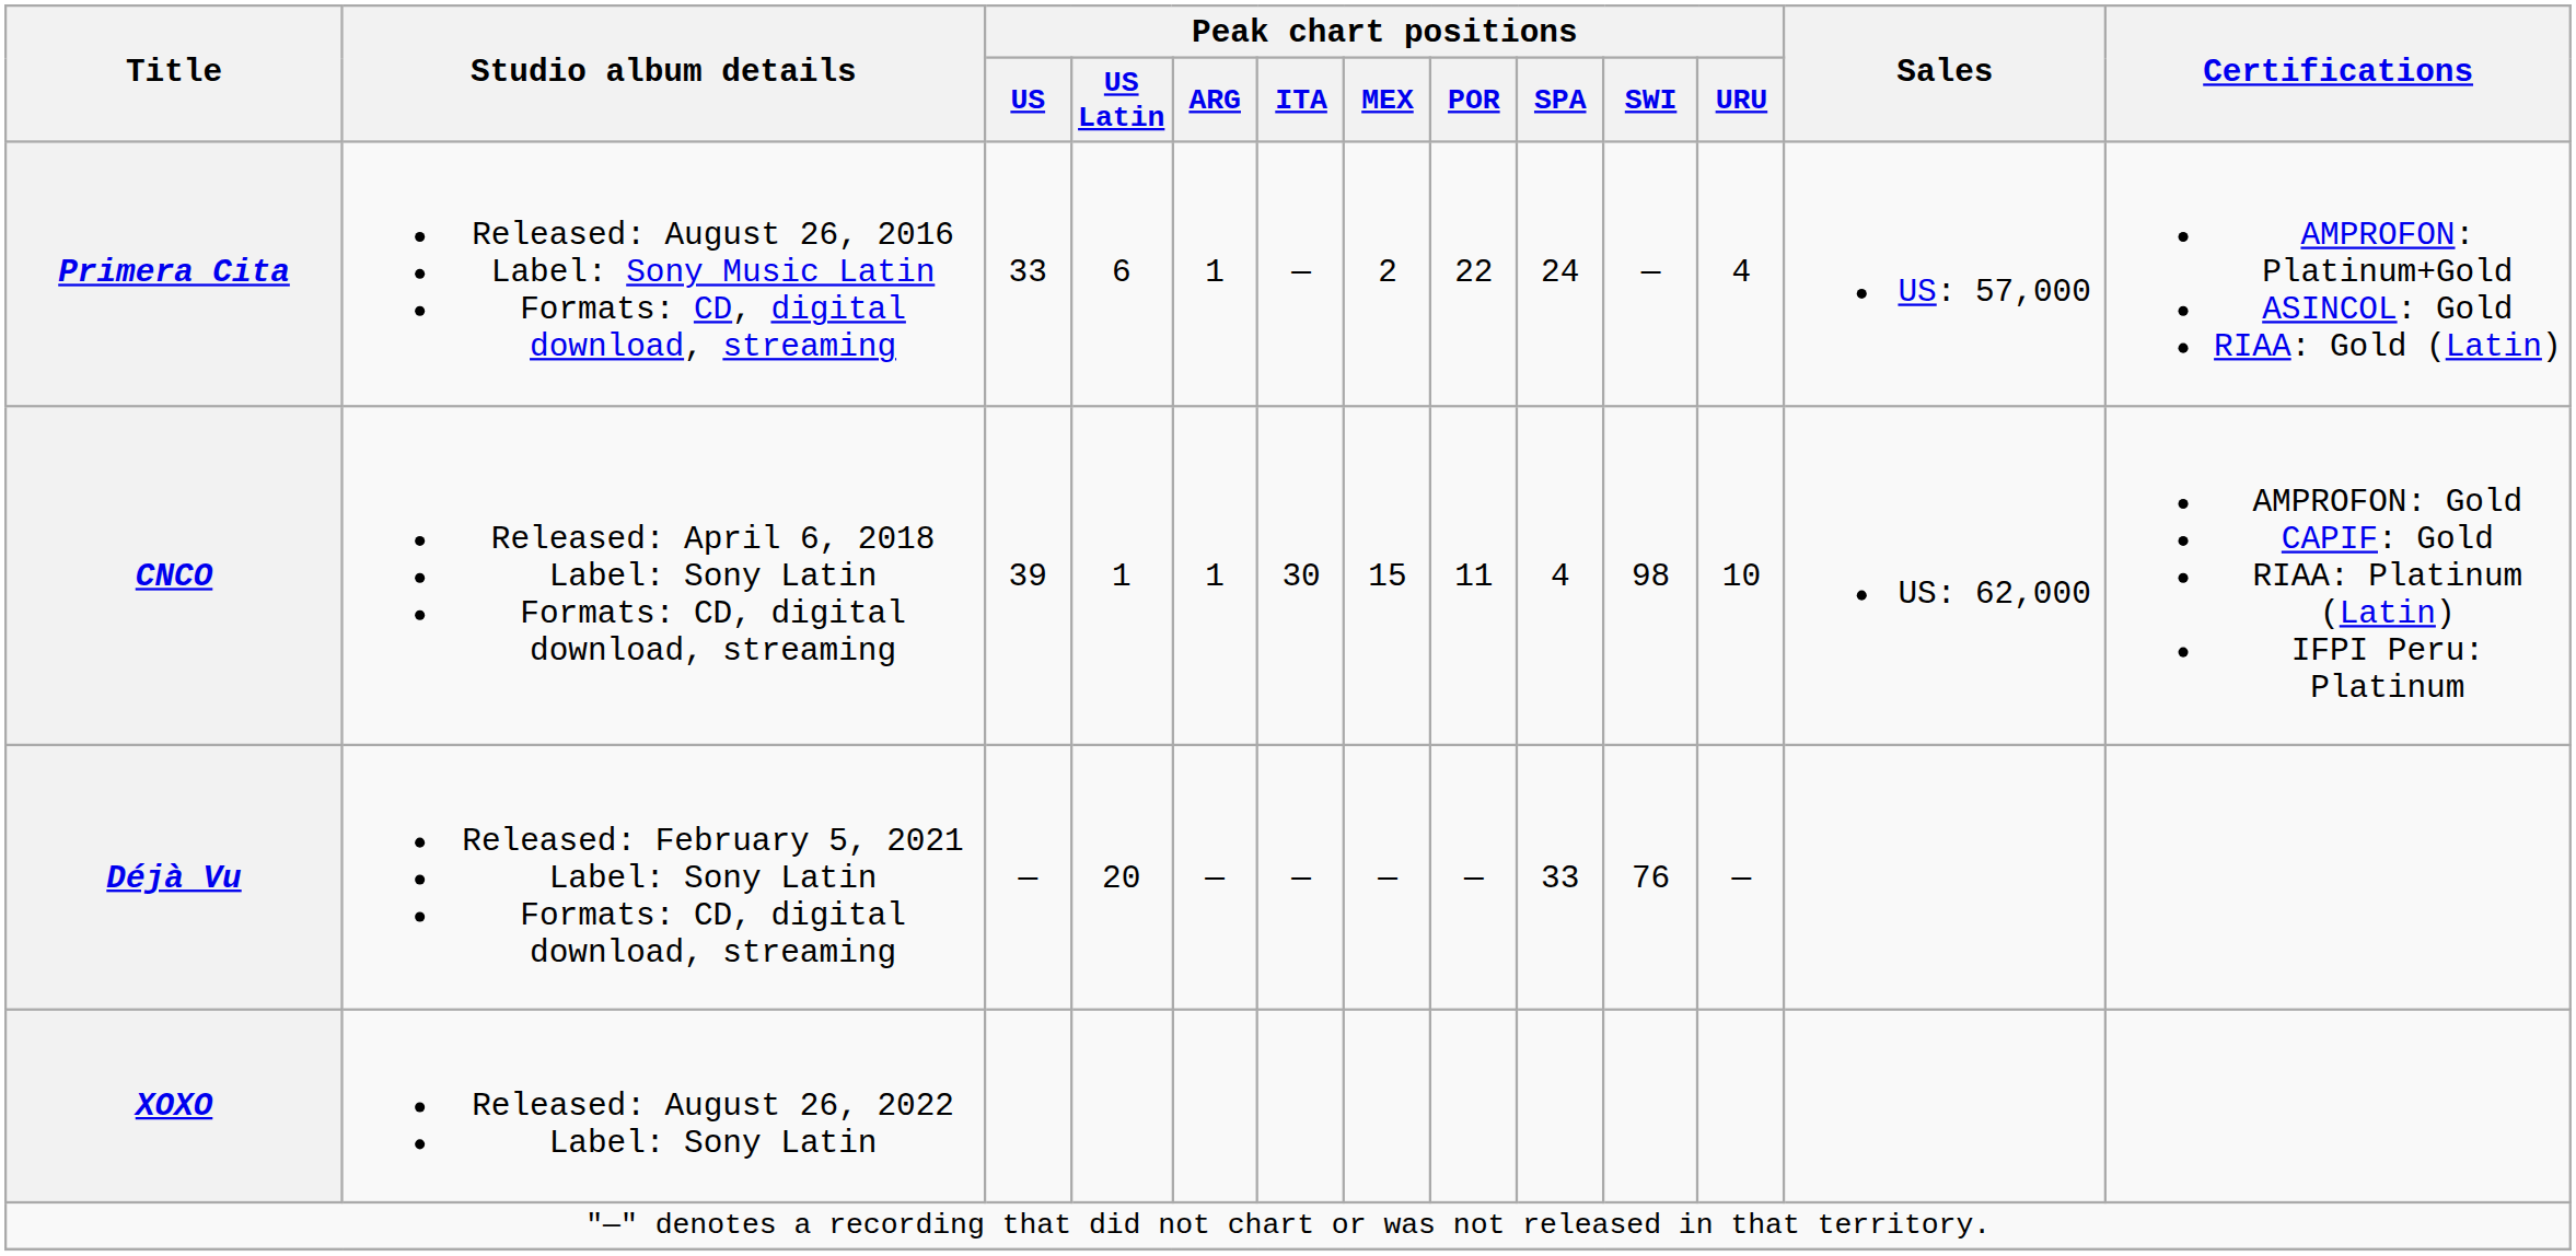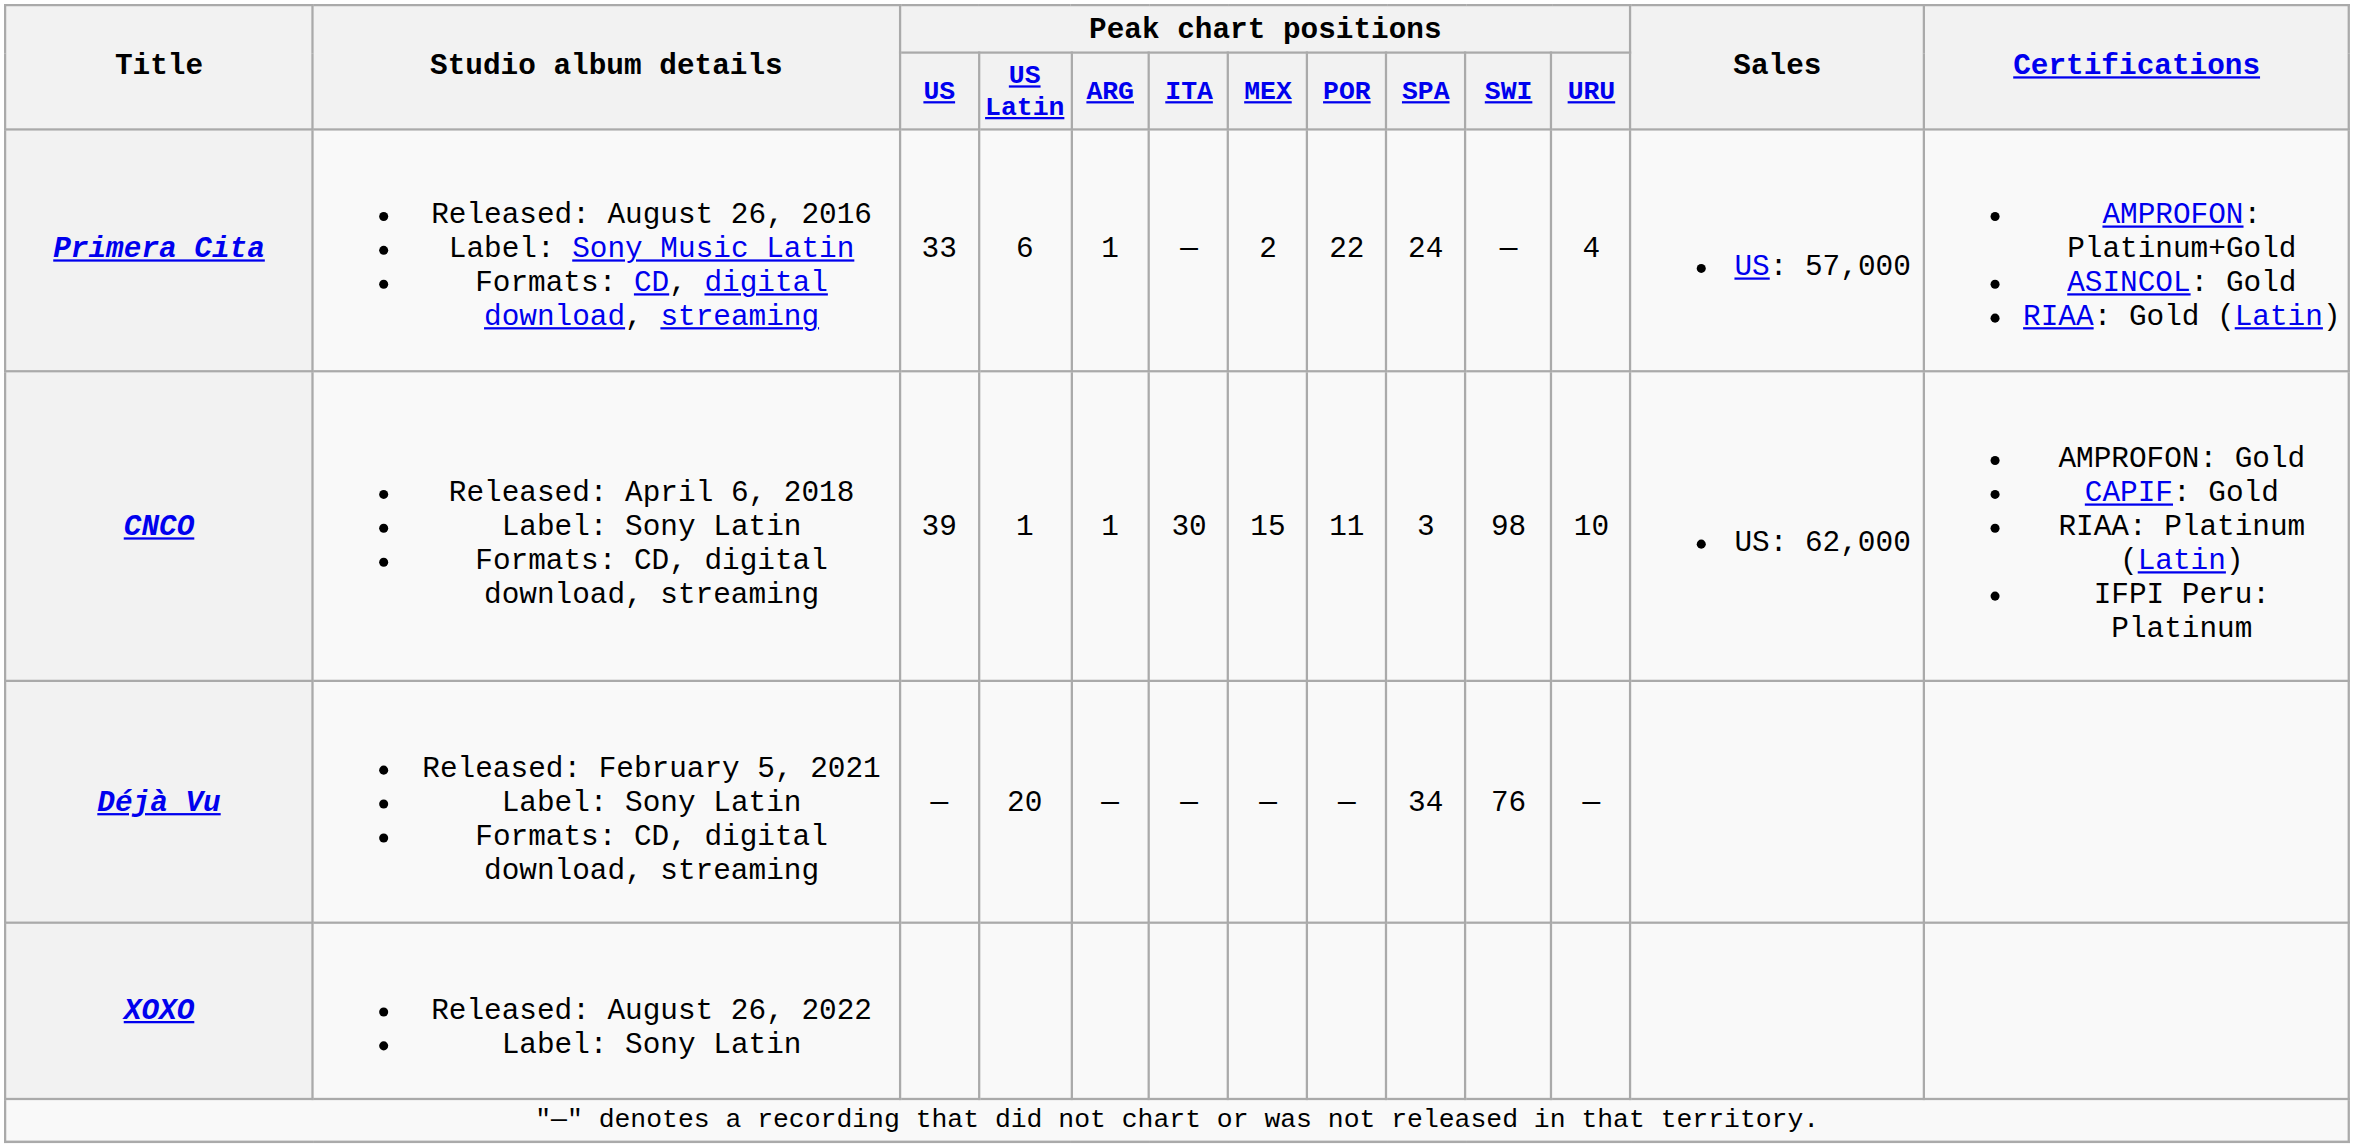 <table class="wikitable plainrowheaders" style="text-align:center;">
 <tr>
 <th scope="col" rowspan="2" style="width:10em;">Title</th>
 <th scope="col" rowspan="2" style="width:19.5em;">Studio album details</th>
 <th scope="col" colspan="9">Peak chart positions</th>
 <th scope="col" rowspan="2" style="width:9.5em;">Sales</th>
 <th scope="col" rowspan="2" style="width:14em;"><a href='#'>Certifications</a></th>
 </tr>
 <tr>
 <th scope="col" style="width:2.5em;font-size:90%;"><a href='#'>US</a><br></th>
 <th scope="col" style="width:2.5em;font-size:90%;"><a href='#'>US<br>Latin</a><br></th>
 <th scope="col" style="width:2.5em;font-size:90%;"><a href='#'>ARG</a><br></th>
 <th scope="col" style="width:2.5em;font-size:90%;"><a href='#'>ITA</a><br></th>
 <th scope="col" style="width:2.5em;font-size:90%;"><a href='#'>MEX</a><br></th>
 <th scope="col" style="width:2.5em;font-size:90%;"><a href='#'>POR</a><br></th>
 <th scope="col" style="width:2.5em;font-size:90%;"><a href='#'>SPA</a><br></th>
 <th scope="col" style="width:2.8em;font-size:90%;"><a href='#'>SWI</a><br></th>
 <th scope="col" style="width:2.5em;font-size:90%;"><a href='#'>URU</a><br></th>
 </tr>
 <tr>
 <th scope="row"><em><a href='#'>Primera Cita</a></em></th>
 <td><br><ul><li>Released: August 26, 2016</li><li>Label: <a href='#'>Sony Music Latin</a></li><li>Formats: <a href='#'>CD</a>, <a href='#'>digital download</a>, <a href='#'>streaming</a></li></ul></td>
 <td>33</td>
 <td>6</td>
 <td>1</td>
 <td>—</td>
 <td>2</td>
 <td>22</td>
 <td>24</td>
 <td>—</td>
 <td>4</td>
 <td><br><ul><li><a href='#'>US</a>: 57,000</li></ul></td>
 <td><br><ul><li><a href='#'>AMPROFON</a>: Platinum+Gold</li><li><a href='#'>ASINCOL</a>: Gold</li><li><a href='#'>RIAA</a>: Gold (<a href='#'>Latin</a>)</li></ul></td>
 </tr>
 <tr>
 <th scope="row"><em><a href='#'>CNCO</a></em></th>
 <td><br><ul><li>Released: April 6, 2018</li><li>Label: Sony Latin</li><li>Formats: CD, digital download, streaming</li></ul></td>
 <td>39</td>
 <td>1</td>
 <td>1</td>
 <td>30</td>
 <td>15</td>
 <td>11</td>
-<td>4</td>
+<td>3</td>
 <td>98</td>
 <td>10</td>
 <td><br><ul><li>US: 62,000</li></ul></td>
 <td><br><ul><li>AMPROFON: Gold</li><li><a href='#'>CAPIF</a>: Gold</li><li>RIAA: Platinum (<a href='#'>Latin</a>)</li><li>IFPI Peru: Platinum </li></ul></td>
 </tr>
 <tr>
 <th scope="row"><em><a href='#'>Déjà Vu</a></em></th>
 <td><br><ul><li>Released: February 5, 2021</li><li>Label: Sony Latin</li><li>Formats: CD, digital download, streaming</li></ul></td>
 <td>—</td>
 <td>20</td>
 <td>—</td>
 <td>—</td>
 <td>—</td>
 <td>—</td>
-<td>33</td>
+<td>34</td>
 <td>76</td>
 <td>—</td>
 <td></td>
 <td></td>
 </tr>
 <tr>
 <th scope="row"><em><a href='#'>XOXO</a></em></th>
 <td><br><ul><li>Released: August 26, 2022</li><li>Label: Sony Latin</li></ul></td>
 <td></td>
 <td></td>
 <td></td>
 <td></td>
 <td></td>
 <td></td>
 <td></td>
 <td></td>
 <td></td>
 <td></td>
 <td></td>
 </tr>
 <tr>
 <td colspan="15" style="font-size:90%">"—" denotes a recording that did not chart or was not released in that territory.</td>
 </tr>
 <tr>
 </tr>
 </table>
